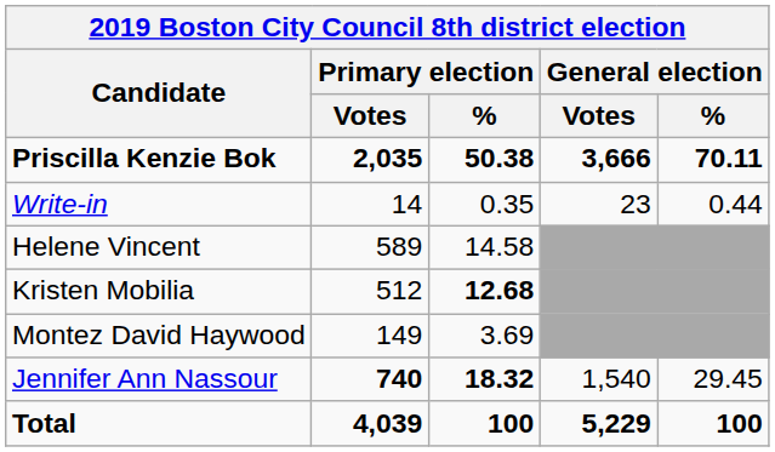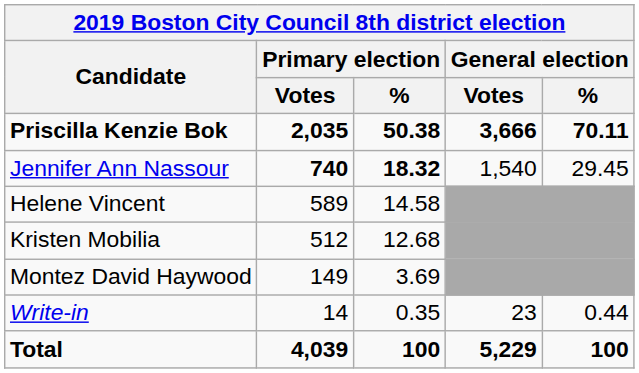 <table class=wikitable>
 <tr>
 <th colspan=5><a href='#'>2019 Boston City Council 8th district election</a></th>
 </tr>
 <tr>
 <th colspan=1 rowspan=2>Candidate</th>
 <th colspan=2><strong>Primary election</strong></th>
 <th colspan=2><strong>General election</strong></th>
 </tr>
 <tr>
 <th>Votes</th>
 <th>%</th>
 <th>Votes</th>
 <th>%</th>
 </tr>
 <tr>
 <td><strong>Priscilla Kenzie Bok</strong></td>
 <td align="right"><strong>2,035</strong></td>
 <td align="right"><strong>50.38</strong></td>
 <td align="right"><strong>3,666</strong></td>
 <td align="right"><strong>70.11</strong></td>
 </tr>
 <tr>
-<td><em><a href='#'>Write-in</a></em></td>
-<td align="right">14</td>
-<td align="right">0.35</td>
-<td align="right">23</td>
-<td align="right">0.44</td>
+<td><a href='#'>Jennifer Ann Nassour</a></td>
+<td align="right"><strong>740</strong></td>
+<td align="right"><strong>18.32</strong></td>
+<td align="right">1,540</td>
+<td align="right">29.45</td>
 </tr>
 <tr>
 <td>Helene Vincent</td>
 <td align="right">589</td>
 <td align="right">14.58</td>
 <td colspan=2 bgcolor=darkgray> </td>
 </tr>
 <tr>
 <td>Kristen Mobilia</td>
 <td align="right">512</td>
-<td align="right"><strong>12.68</strong></td>
+<td align="right">12.68</td>
 <td colspan=2 bgcolor=darkgray> </td>
 </tr>
 <tr>
 <td>Montez David Haywood</td>
 <td align="right">149</td>
 <td align="right">3.69</td>
 <td colspan=2 bgcolor=darkgray> </td>
 </tr>
 <tr>
-<td><a href='#'>Jennifer Ann Nassour</a></td>
-<td align="right"><strong>740</strong></td>
-<td align="right"><strong>18.32</strong></td>
-<td align="right">1,540</td>
-<td align="right">29.45</td>
+<td><em><a href='#'>Write-in</a></em></td>
+<td align="right">14</td>
+<td align="right">0.35</td>
+<td align="right">23</td>
+<td align="right">0.44</td>
 </tr>
 <tr>
 <td><strong>Total</strong></td>
 <td align="right"><strong>4,039</strong></td>
 <td align="right"><strong>100</strong></td>
 <td align="right"><strong>5,229</strong></td>
 <td align="right"><strong>100</strong></td>
 </tr>
 </table>
